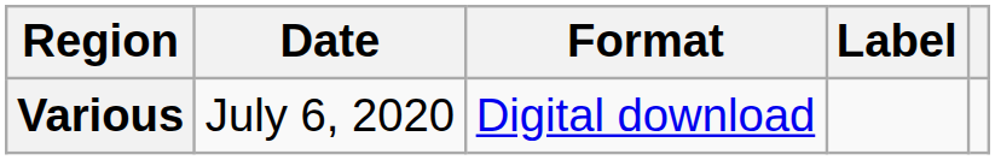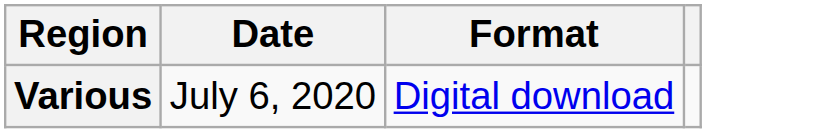 <table class="wikitable plainrowheaders">
 <tr>
 <th scope="col">Region</th>
 <th scope="col">Date</th>
 <th scope="col">Format</th>
-<th scope="col">Label</th>
 <th scope="col" colspan="1"></th>
 </tr>
 <tr>
 <th scope="row">Various</th>
 <td>July 6, 2020</td>
 <td><a href='#'>Digital download</a></td>
 <td></td>
-<td></td>
 </tr>
 </table>
